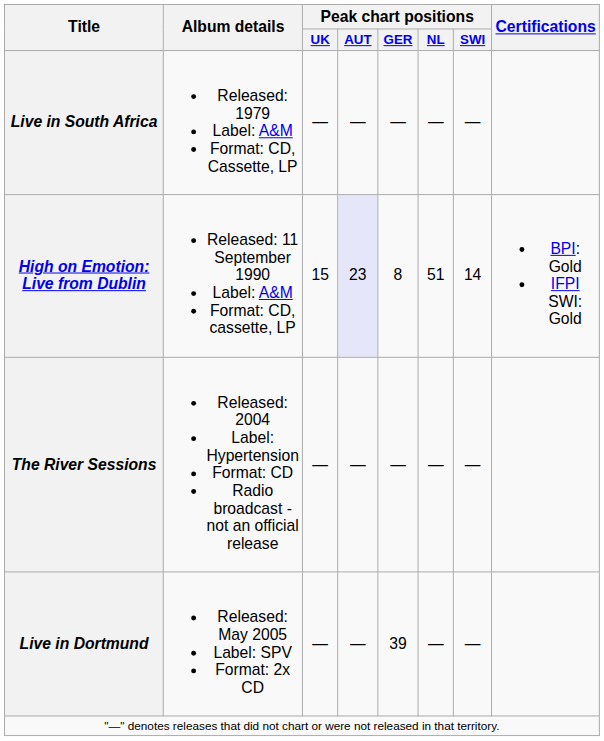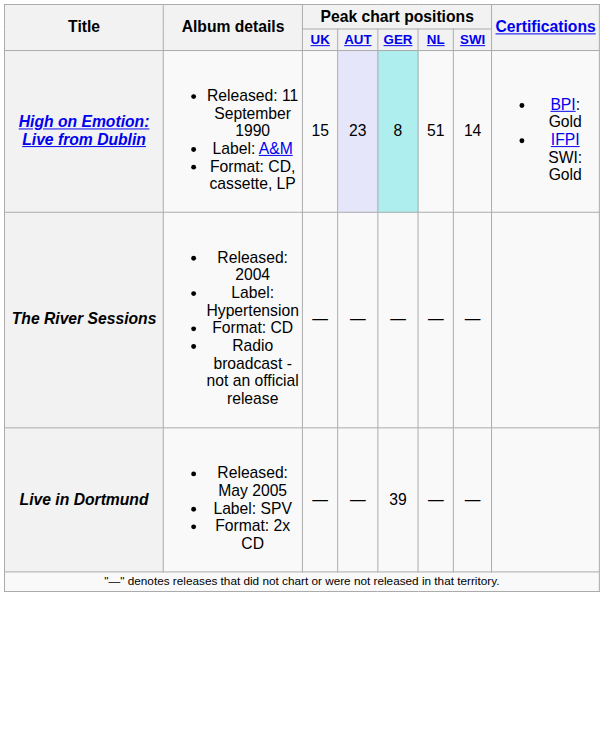 <table class="wikitable plainrowheaders" style="text-align:center;">
 <tr>
 <th rowspan="2" style="width:15em;">Title</th>
 <th rowspan="2">Album details</th>
 <th colspan="5">Peak chart positions</th>
 <th rowspan="2"><a href='#'>Certifications</a></th>
 </tr>
 <tr>
 <th style="width:3em;font-size:85%"><a href='#'>UK</a><br></th>
 <th style="width:3em;font-size:85%"><a href='#'>AUT</a><br></th>
 <th style="width:3em;font-size:85%"><a href='#'>GER</a><br></th>
 <th style="width:3em;font-size:85%"><a href='#'>NL</a><br></th>
 <th style="width:3em;font-size:85%"><a href='#'>SWI</a><br></th>
 </tr>
 <tr>
-<th scope="row"><em>Live in South Africa</em></th>
-<td><br><ul><li>Released: 1979</li><li>Label: <a href='#'>A&M</a></li><li>Format: CD, Cassette, LP</li></ul></td>
-<td>—</td>
-<td>—</td>
-<td>—</td>
-<td>—</td>
-<td>—</td>
-<td></td>
-</tr>
-<tr>
 <th scope="row"><em><a href='#'>High on Emotion: Live from Dublin</a></em></th>
 <td><br><ul><li>Released: 11 September 1990</li><li>Label: <a href='#'>A&M</a></li><li>Format: CD, cassette, LP</li></ul></td>
 <td>15</td>
 <td style="background: lavender;">23</td>
-<td>8</td>
+<td style="background: paleturquoise;">8</td>
 <td>51</td>
 <td>14</td>
 <td><br><ul><li><a href='#'>BPI</a>: Gold</li><li><a href='#'>IFPI</a> SWI: Gold</li></ul></td>
 </tr>
 <tr>
 <th scope="row"><em>The River Sessions</em></th>
 <td><br><ul><li>Released: 2004</li><li>Label: Hypertension</li><li>Format: CD</li><li>Radio broadcast - not an official release</li></ul></td>
 <td>—</td>
 <td>—</td>
 <td>—</td>
 <td>—</td>
 <td>—</td>
 <td></td>
 </tr>
 <tr>
 <th scope="row"><em>Live in Dortmund</em></th>
 <td><br><ul><li>Released: May 2005</li><li>Label: SPV</li><li>Format: 2x CD</li></ul></td>
 <td>—</td>
 <td>—</td>
 <td>39</td>
 <td>—</td>
 <td>—</td>
 <td></td>
 </tr>
 <tr>
 <td colspan="8" style="text-align:center; font-size:9pt;">"—" denotes releases that did not chart or were not released in that territory.</td>
 </tr>
 </table>
